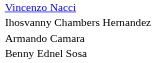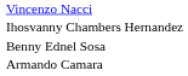 <table>
 <tr>
 <th></th>
 <td> <a href='#'>Vincenzo Nacci</a></td>
 </tr>
 <tr>
 <th></th>
 <td> Ihosvanny Chambers Hernandez</td>
 </tr>
 <tr>
 <th></th>
-<td>Armando Camara</td>
+<td>Benny Ednel Sosa</td>
 </tr>
 <tr>
 <th></th>
-<td>Benny Ednel Sosa</td>
+<td>Armando Camara</td>
 </tr>
 </table>
